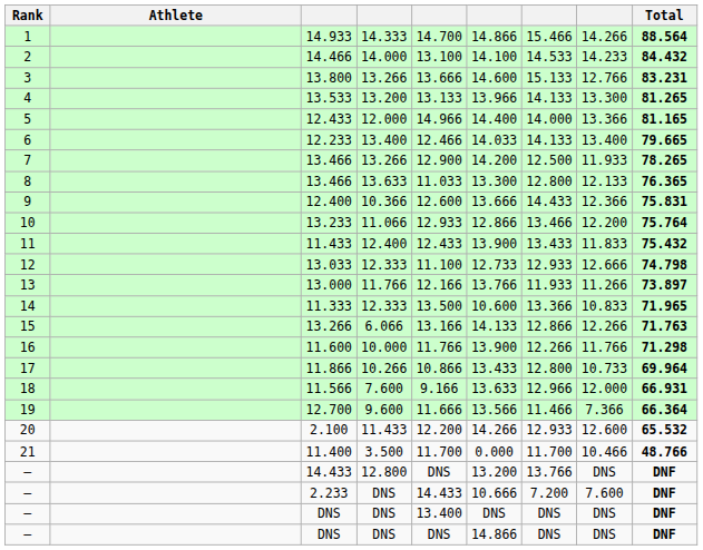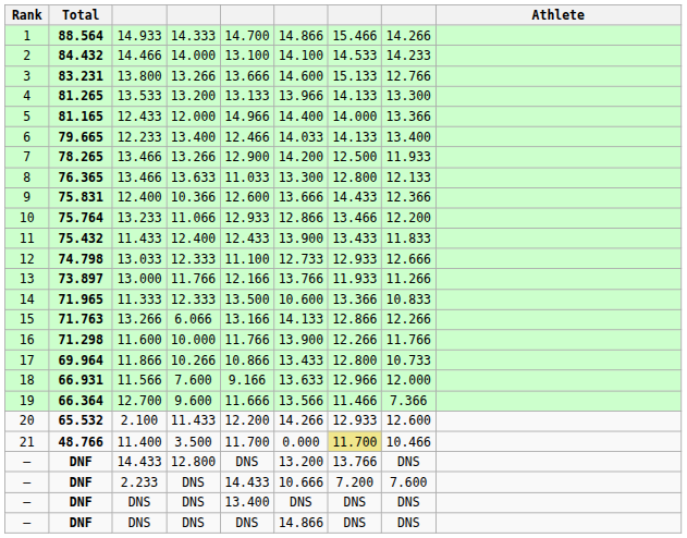 <table class=wikitable style="text-align:center">
 <tr>
 <th width=40>Rank</th>
-<th width=250>Athlete</th>
+<th width=60>Total</th>
 <th width=50></th>
 <th width=50></th>
 <th width=50></th>
 <th width=50></th>
 <th width=50></th>
 <th width=50></th>
-<th width=60>Total</th>
+<th width=250>Athlete</th>
 </tr>
 <tr bgcolor="ccffcc">
 <td>1</td>
-<td align="left"></td>
+<td><strong>88.564</strong></td>
 <td>14.933</td>
 <td>14.333</td>
 <td>14.700</td>
 <td>14.866</td>
 <td>15.466</td>
 <td>14.266</td>
-<td><strong>88.564</strong></td>
+<td align="left"></td>
 </tr>
 <tr bgcolor="ccffcc">
 <td>2</td>
-<td align="left"></td>
+<td><strong>84.432</strong></td>
 <td>14.466</td>
 <td>14.000</td>
 <td>13.100</td>
 <td>14.100</td>
 <td>14.533</td>
 <td>14.233</td>
-<td><strong>84.432</strong></td>
+<td align="left"></td>
 </tr>
 <tr bgcolor="ccffcc">
 <td>3</td>
-<td align="left"></td>
+<td><strong>83.231</strong></td>
 <td>13.800</td>
 <td>13.266</td>
 <td>13.666</td>
 <td>14.600</td>
 <td>15.133</td>
 <td>12.766</td>
-<td><strong>83.231</strong></td>
+<td align="left"></td>
 </tr>
 <tr bgcolor="ccffcc">
 <td>4</td>
-<td align="left"></td>
+<td><strong>81.265</strong></td>
 <td>13.533</td>
 <td>13.200</td>
 <td>13.133</td>
 <td>13.966</td>
 <td>14.133</td>
 <td>13.300</td>
-<td><strong>81.265</strong></td>
+<td align="left"></td>
 </tr>
 <tr bgcolor="ccffcc">
 <td>5</td>
-<td align="left"></td>
+<td><strong>81.165</strong></td>
 <td>12.433</td>
 <td>12.000</td>
 <td>14.966</td>
 <td>14.400</td>
 <td>14.000</td>
 <td>13.366</td>
-<td><strong>81.165</strong></td>
+<td align="left"></td>
 </tr>
 <tr bgcolor="ccffcc">
 <td>6</td>
-<td align="left"></td>
+<td><strong>79.665</strong></td>
 <td>12.233</td>
 <td>13.400</td>
 <td>12.466</td>
 <td>14.033</td>
 <td>14.133</td>
 <td>13.400</td>
-<td><strong>79.665</strong></td>
+<td align="left"></td>
 </tr>
 <tr bgcolor="ccffcc">
 <td>7</td>
-<td align="left"></td>
+<td><strong>78.265</strong></td>
 <td>13.466</td>
 <td>13.266</td>
 <td>12.900</td>
 <td>14.200</td>
 <td>12.500</td>
 <td>11.933</td>
-<td><strong>78.265</strong></td>
+<td align="left"></td>
 </tr>
 <tr bgcolor="ccffcc">
 <td>8</td>
-<td align="left"></td>
+<td><strong>76.365</strong></td>
 <td>13.466</td>
 <td>13.633</td>
 <td>11.033</td>
 <td>13.300</td>
 <td>12.800</td>
 <td>12.133</td>
-<td><strong>76.365</strong></td>
+<td align="left"></td>
 </tr>
 <tr bgcolor="ccffcc">
 <td>9</td>
-<td align="left"></td>
+<td><strong>75.831</strong></td>
 <td>12.400</td>
 <td>10.366</td>
 <td>12.600</td>
 <td>13.666</td>
 <td>14.433</td>
 <td>12.366</td>
-<td><strong>75.831</strong></td>
+<td align="left"></td>
 </tr>
 <tr bgcolor="ccffcc">
 <td>10</td>
-<td align="left"></td>
+<td><strong>75.764</strong></td>
 <td>13.233</td>
 <td>11.066</td>
 <td>12.933</td>
 <td>12.866</td>
 <td>13.466</td>
 <td>12.200</td>
-<td><strong>75.764</strong></td>
+<td align="left"></td>
 </tr>
 <tr bgcolor="ccffcc">
 <td>11</td>
-<td align="left"></td>
+<td><strong>75.432</strong></td>
 <td>11.433</td>
 <td>12.400</td>
 <td>12.433</td>
 <td>13.900</td>
 <td>13.433</td>
 <td>11.833</td>
-<td><strong>75.432</strong></td>
+<td align="left"></td>
 </tr>
 <tr bgcolor="ccffcc">
 <td>12</td>
-<td align="left"></td>
+<td><strong>74.798</strong></td>
 <td>13.033</td>
 <td>12.333</td>
 <td>11.100</td>
 <td>12.733</td>
 <td>12.933</td>
 <td>12.666</td>
-<td><strong>74.798</strong></td>
+<td align="left"></td>
 </tr>
 <tr bgcolor="ccffcc">
 <td>13</td>
-<td align="left"></td>
+<td><strong>73.897</strong></td>
 <td>13.000</td>
 <td>11.766</td>
 <td>12.166</td>
 <td>13.766</td>
 <td>11.933</td>
 <td>11.266</td>
-<td><strong>73.897</strong></td>
+<td align="left"></td>
 </tr>
 <tr bgcolor="ccffcc">
 <td>14 </td>
-<td align="left"></td>
+<td><strong>71.965</strong></td>
 <td>11.333</td>
 <td>12.333</td>
 <td>13.500</td>
 <td>10.600</td>
 <td>13.366</td>
 <td>10.833</td>
-<td><strong>71.965</strong></td>
+<td align="left"></td>
 </tr>
 <tr bgcolor="ccffcc">
 <td>15</td>
-<td align="left"></td>
+<td><strong>71.763</strong></td>
 <td>13.266</td>
 <td>6.066</td>
 <td>13.166</td>
 <td>14.133</td>
 <td>12.866</td>
 <td>12.266</td>
-<td><strong>71.763</strong></td>
+<td align="left"></td>
 </tr>
 <tr bgcolor="ccffcc">
 <td>16</td>
-<td align="left"></td>
+<td><strong>71.298</strong></td>
 <td>11.600</td>
 <td>10.000</td>
 <td>11.766</td>
 <td>13.900</td>
 <td>12.266</td>
 <td>11.766</td>
-<td><strong>71.298</strong></td>
+<td align="left"></td>
 </tr>
 <tr bgcolor="ccffcc">
 <td>17</td>
-<td align="left"></td>
+<td><strong>69.964</strong></td>
 <td>11.866</td>
 <td>10.266</td>
 <td>10.866</td>
 <td>13.433</td>
 <td>12.800</td>
 <td>10.733</td>
-<td><strong>69.964</strong></td>
+<td align="left"></td>
 </tr>
 <tr bgcolor="ccffcc">
 <td>18</td>
-<td align="left"></td>
+<td><strong>66.931</strong></td>
 <td>11.566</td>
 <td>7.600</td>
 <td>9.166</td>
 <td>13.633</td>
 <td>12.966</td>
 <td>12.000</td>
-<td><strong>66.931</strong></td>
+<td align="left"></td>
 </tr>
 <tr bgcolor="ccffcc">
 <td>19</td>
-<td align="left"></td>
+<td><strong>66.364</strong></td>
 <td>12.700</td>
 <td>9.600</td>
 <td>11.666</td>
 <td>13.566</td>
 <td>11.466</td>
 <td>7.366</td>
-<td><strong>66.364</strong></td>
+<td align="left"></td>
 </tr>
 <tr>
 <td>20</td>
-<td align="left"></td>
+<td><strong>65.532</strong></td>
 <td>2.100</td>
 <td>11.433</td>
 <td>12.200</td>
 <td>14.266</td>
 <td>12.933</td>
 <td>12.600</td>
-<td><strong>65.532</strong></td>
+<td align="left"></td>
 </tr>
 <tr>
 <td>21</td>
-<td align="left"></td>
+<td><strong>48.766</strong></td>
 <td>11.400</td>
 <td>3.500</td>
 <td>11.700</td>
 <td>0.000</td>
-<td>11.700</td>
+<td style="background: khaki;">11.700</td>
 <td>10.466</td>
-<td><strong>48.766</strong></td>
+<td align="left"></td>
 </tr>
 <tr>
 <td>—</td>
-<td align="left"></td>
+<td><strong>DNF</strong></td>
 <td>14.433</td>
 <td>12.800</td>
 <td>DNS</td>
 <td>13.200</td>
 <td>13.766</td>
 <td>DNS</td>
-<td><strong>DNF</strong></td>
+<td align="left"></td>
 </tr>
 <tr>
 <td>—</td>
-<td align="left"></td>
+<td><strong>DNF</strong></td>
 <td>2.233</td>
 <td>DNS</td>
 <td>14.433</td>
 <td>10.666</td>
 <td>7.200</td>
 <td>7.600</td>
-<td><strong>DNF</strong></td>
+<td align="left"></td>
 </tr>
 <tr>
 <td>—</td>
-<td align="left"></td>
+<td><strong>DNF</strong></td>
 <td>DNS</td>
 <td>DNS</td>
 <td>13.400</td>
 <td>DNS</td>
 <td>DNS</td>
 <td>DNS</td>
-<td><strong>DNF</strong></td>
+<td align="left"></td>
 </tr>
 <tr>
 <td>—</td>
-<td align="left"></td>
+<td><strong>DNF</strong></td>
 <td>DNS</td>
 <td>DNS</td>
 <td>DNS</td>
 <td>14.866</td>
 <td>DNS</td>
 <td>DNS</td>
-<td><strong>DNF</strong></td>
+<td align="left"></td>
 </tr>
 </table>
